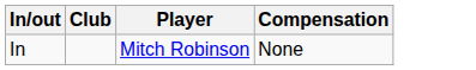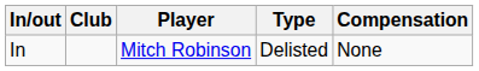 <table class="wikitable plainrowheaders">
 <tr>
 <th scope="col"><strong>In/out</strong></th>
 <th scope="col"><strong>Club</strong></th>
 <th scope="col"><strong>Player</strong></th>
+<th scope="col"><strong>Type</strong></th>
 <th scope="col"><strong>Compensation</strong></th>
 </tr>
 <tr>
 <td>In</td>
 <td></td>
 <td><a href='#'>Mitch Robinson</a></td>
+<td>Delisted</td>
 <td>None</td>
 </tr>
 </table>
